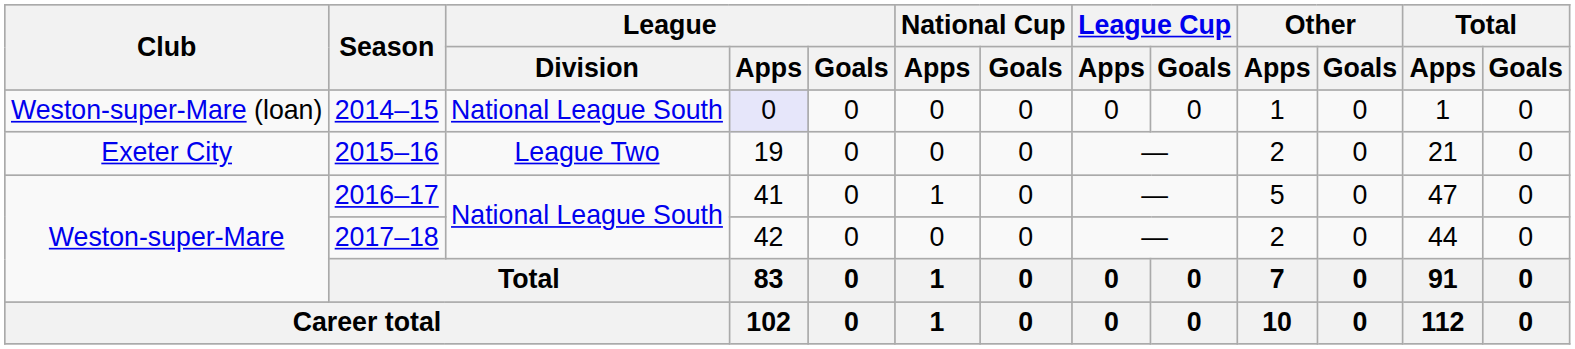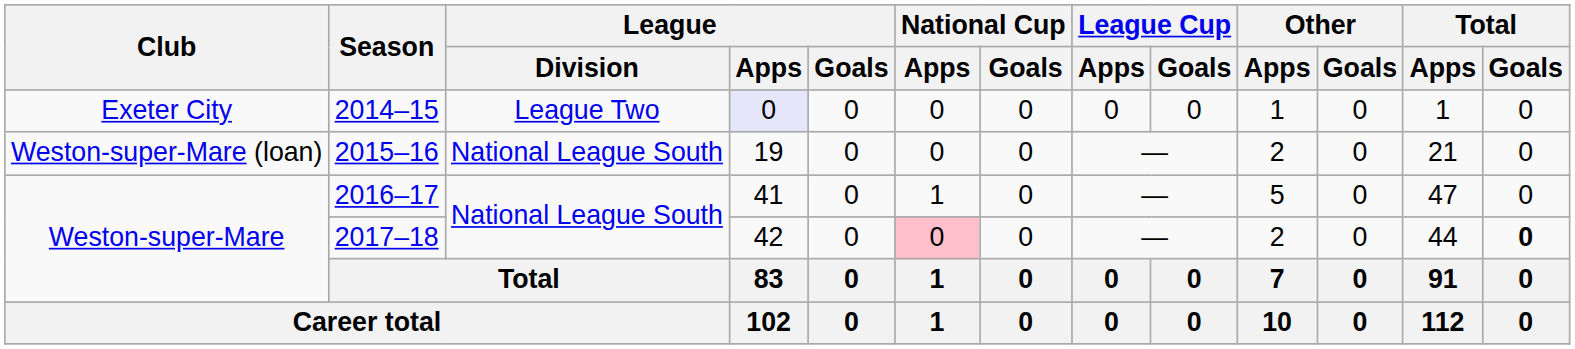 <table class="wikitable" style="text-align:center">
 <tr>
 <th rowspan="2">Club</th>
 <th rowspan="2">Season</th>
 <th colspan="3">League</th>
 <th colspan="2">National Cup</th>
 <th colspan="2"><a href='#'>League Cup</a></th>
 <th colspan="2">Other</th>
 <th colspan="2">Total</th>
 </tr>
 <tr>
 <th>Division</th>
 <th>Apps</th>
 <th>Goals</th>
 <th>Apps</th>
 <th>Goals</th>
 <th>Apps</th>
 <th>Goals</th>
 <th>Apps</th>
 <th>Goals</th>
 <th>Apps</th>
 <th>Goals</th>
 </tr>
 <tr>
-<td><a href='#'>Weston-super-Mare</a> (loan)</td>
+<td><a href='#'>Exeter City</a></td>
 <td><a href='#'>2014–15</a></td>
-<td><a href='#'>National League South</a></td>
+<td><a href='#'>League Two</a></td>
 <td style="background: lavender;">0</td>
 <td>0</td>
 <td>0</td>
 <td>0</td>
 <td>0</td>
 <td>0</td>
 <td>1</td>
 <td>0</td>
 <td>1</td>
 <td>0</td>
 </tr>
 <tr>
-<td><a href='#'>Exeter City</a></td>
+<td><a href='#'>Weston-super-Mare</a> (loan)</td>
 <td><a href='#'>2015–16</a></td>
-<td><a href='#'>League Two</a></td>
+<td><a href='#'>National League South</a></td>
 <td>19</td>
 <td>0</td>
 <td>0</td>
 <td>0</td>
 <td colspan="2">—</td>
 <td>2</td>
 <td>0</td>
 <td>21</td>
 <td>0</td>
 </tr>
 <tr>
 <td rowspan="3"><a href='#'>Weston-super-Mare</a></td>
 <td><a href='#'>2016–17</a></td>
 <td rowspan="2"><a href='#'>National League South</a></td>
 <td>41</td>
 <td>0</td>
 <td>1</td>
 <td>0</td>
 <td colspan="2">—</td>
 <td>5</td>
 <td>0</td>
 <td>47</td>
 <td>0</td>
 </tr>
 <tr>
 <td><a href='#'>2017–18</a></td>
 <td>42</td>
 <td>0</td>
-<td>0</td>
+<td style="background: pink;">0</td>
 <td>0</td>
 <td colspan="2">—</td>
 <td>2</td>
 <td>0</td>
 <td>44</td>
-<td>0</td>
+<td><strong>0</strong></td>
 </tr>
 <tr>
 <th colspan="2">Total</th>
 <th>83</th>
 <th>0</th>
 <th>1</th>
 <th>0</th>
 <th>0</th>
 <th>0</th>
 <th>7</th>
 <th>0</th>
 <th>91</th>
 <th>0</th>
 </tr>
 <tr>
 <th colspan="3">Career total</th>
 <th>102</th>
 <th>0</th>
 <th>1</th>
 <th>0</th>
 <th>0</th>
 <th>0</th>
 <th>10</th>
 <th>0</th>
 <th>112</th>
 <th>0</th>
 </tr>
 </table>
